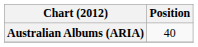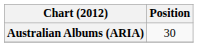 <table class="wikitable plainrowheaders">
 <tr>
 <th scope="col">Chart (2012)</th>
 <th scope="col">Position</th>
 </tr>
 <tr>
 <th scope="row">Australian Albums (ARIA)</th>
-<td style="text-align:center;">40</td>
+<td style="text-align:center;">30</td>
 </tr>
 <tr>
 </tr>
 </table>
